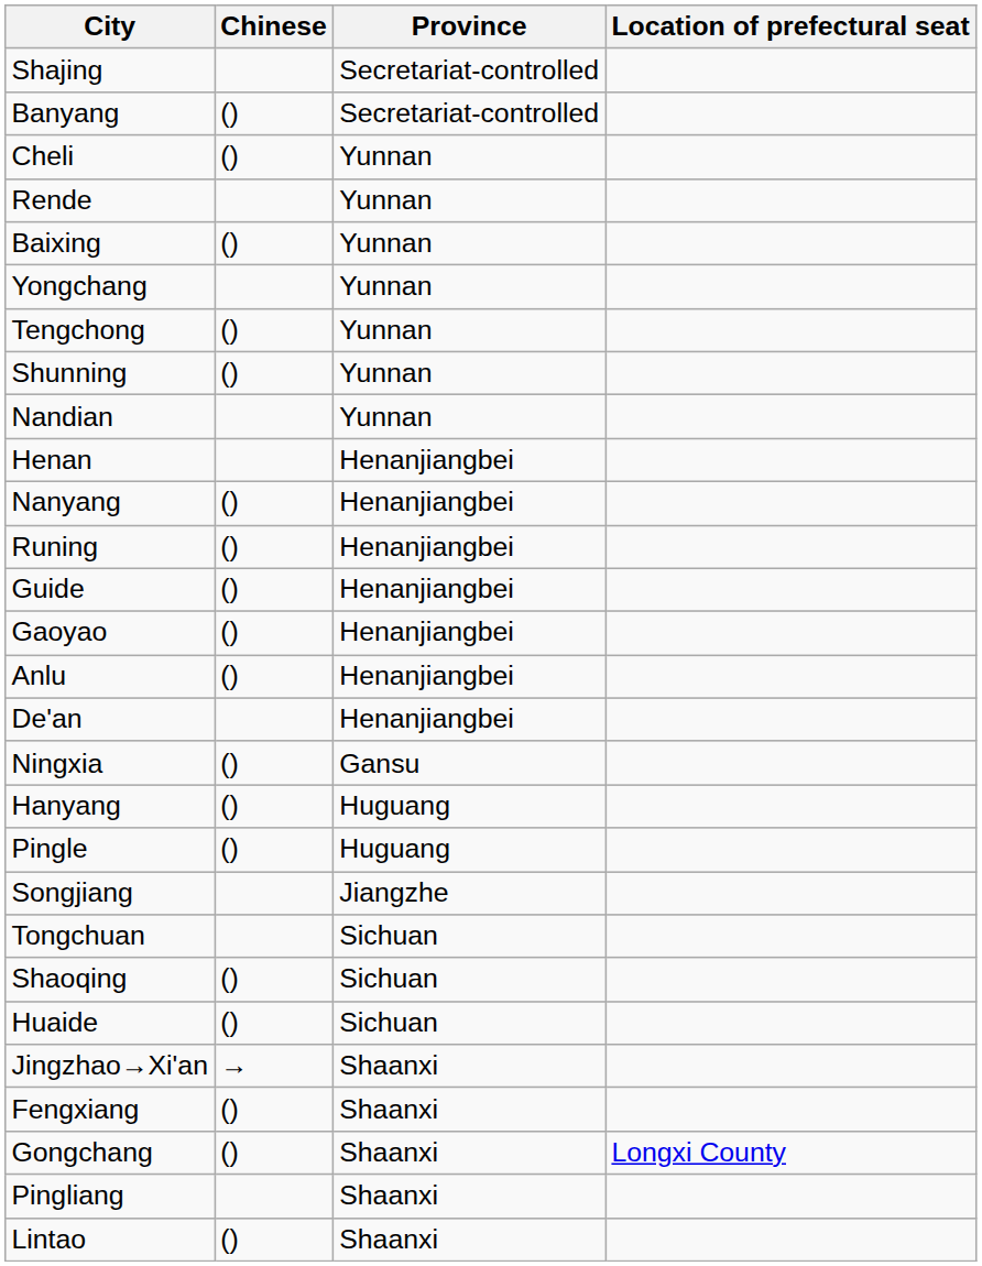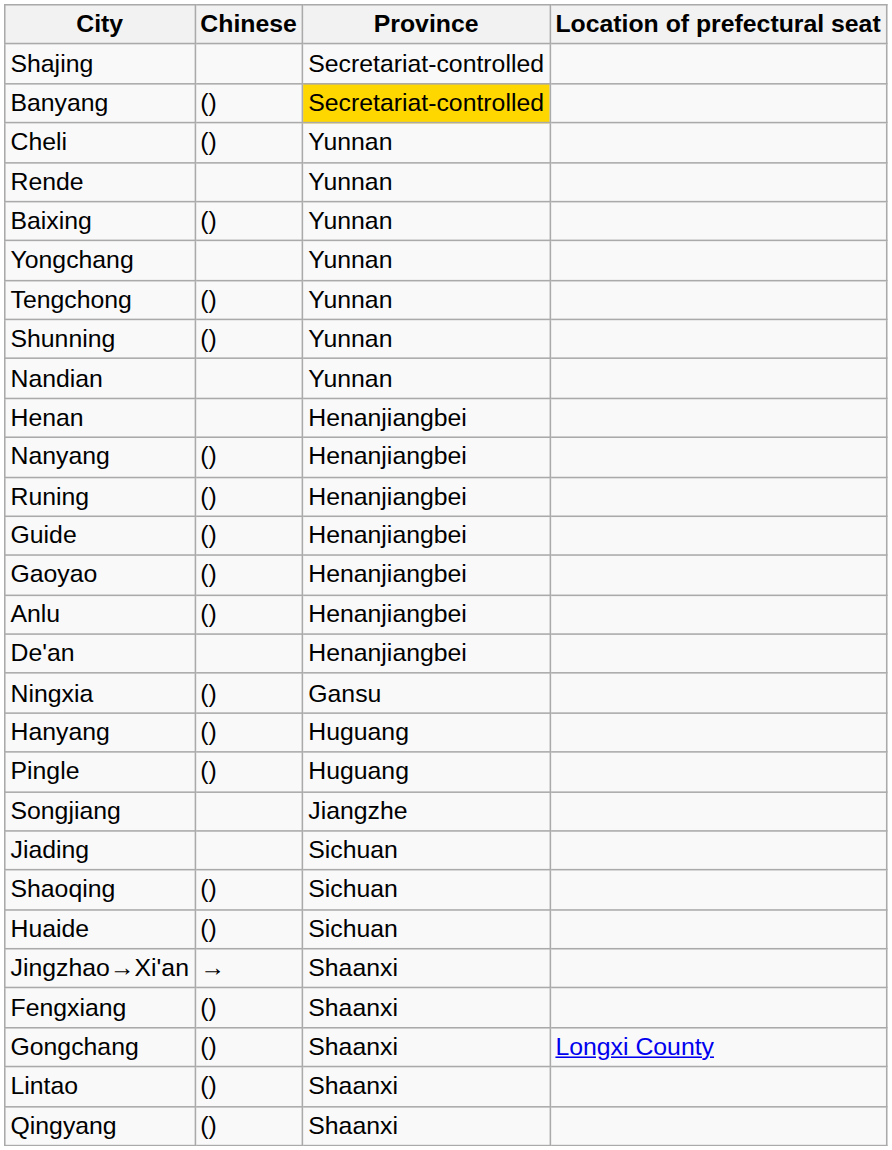 <table class="wikitable sortable">
 <tr>
 <th>City</th>
 <th>Chinese</th>
 <th>Province</th>
 <th>Location of prefectural seat</th>
 </tr>
 <tr>
 <td>Shajing</td>
 <td></td>
 <td>Secretariat-controlled</td>
 <td></td>
 </tr>
 <tr>
 <td>Banyang</td>
 <td> ()</td>
-<td>Secretariat-controlled</td>
+<td style="background: gold;">Secretariat-controlled</td>
 <td></td>
 </tr>
 <tr>
 <td>Cheli</td>
 <td> ()</td>
 <td>Yunnan</td>
 <td></td>
 </tr>
 <tr>
 <td>Rende</td>
 <td></td>
 <td>Yunnan</td>
 <td></td>
 </tr>
 <tr>
 <td>Baixing</td>
 <td> ()</td>
 <td>Yunnan</td>
 <td></td>
 </tr>
 <tr>
 <td>Yongchang</td>
 <td></td>
 <td>Yunnan</td>
 <td></td>
 </tr>
 <tr>
 <td>Tengchong</td>
 <td> ()</td>
 <td>Yunnan</td>
 <td></td>
 </tr>
 <tr>
 <td>Shunning</td>
 <td> ()</td>
 <td>Yunnan</td>
 <td></td>
 </tr>
 <tr>
 <td>Nandian</td>
 <td></td>
 <td>Yunnan</td>
 <td></td>
 </tr>
 <tr>
 <td>Henan</td>
 <td></td>
 <td>Henanjiangbei</td>
 <td></td>
 </tr>
 <tr>
 <td>Nanyang</td>
 <td> ()</td>
 <td>Henanjiangbei</td>
 <td></td>
 </tr>
 <tr>
 <td>Runing</td>
 <td> ()</td>
 <td>Henanjiangbei</td>
 <td></td>
 </tr>
 <tr>
 <td>Guide</td>
 <td> ()</td>
 <td>Henanjiangbei</td>
 <td></td>
 </tr>
 <tr>
 <td>Gaoyao</td>
 <td> ()</td>
 <td>Henanjiangbei</td>
 <td></td>
 </tr>
 <tr>
 <td>Anlu</td>
 <td> ()</td>
 <td>Henanjiangbei</td>
 <td></td>
 </tr>
 <tr>
 <td>De'an</td>
 <td></td>
 <td>Henanjiangbei</td>
 <td></td>
 </tr>
 <tr>
 <td>Ningxia</td>
 <td> ()</td>
 <td>Gansu</td>
 <td></td>
 </tr>
 <tr>
 <td>Hanyang</td>
 <td> ()</td>
 <td>Huguang</td>
 <td></td>
 </tr>
 <tr>
 <td>Pingle</td>
 <td> ()</td>
 <td>Huguang</td>
 <td></td>
 </tr>
 <tr>
 <td>Songjiang</td>
 <td></td>
 <td>Jiangzhe</td>
 <td></td>
 </tr>
 <tr>
-<td>Tongchuan</td>
+<td>Jiading</td>
 <td></td>
 <td>Sichuan</td>
 <td></td>
 </tr>
 <tr>
 <td>Shaoqing</td>
 <td> ()</td>
 <td>Sichuan</td>
 <td></td>
 </tr>
 <tr>
 <td>Huaide</td>
 <td> ()</td>
 <td>Sichuan</td>
 <td></td>
 </tr>
 <tr>
 <td>Jingzhao→Xi'an</td>
 <td>→</td>
 <td>Shaanxi</td>
 <td></td>
 </tr>
 <tr>
 <td>Fengxiang</td>
 <td> ()</td>
 <td>Shaanxi</td>
 <td></td>
 </tr>
 <tr>
 <td>Gongchang</td>
 <td> ()</td>
 <td>Shaanxi</td>
 <td><a href='#'>Longxi County</a></td>
 </tr>
 <tr>
-<td>Pingliang</td>
-<td></td>
-<td>Shaanxi</td>
-<td></td>
-</tr>
-<tr>
 <td>Lintao</td>
 <td> ()</td>
 <td>Shaanxi</td>
 <td></td>
 </tr>
+<tr>
+<td>Qingyang</td>
+<td> ()</td>
+<td>Shaanxi</td>
+<td></td>
+</tr>
 </table>
